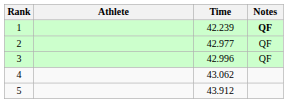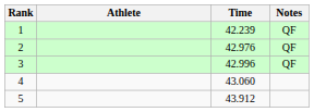 <table class=wikitable style="text-align:center">
 <tr>
 <th width=40>Rank</th>
 <th width=250>Athlete</th>
 <th width=80>Time</th>
 <th width=50>Notes</th>
 </tr>
 <tr bgcolor="ccffcc">
 <td>1</td>
 <td align=left></td>
 <td>42.239</td>
-<td><strong>QF</strong></td>
+<td>QF</td>
 </tr>
 <tr bgcolor="ccffcc">
 <td>2</td>
 <td align=left></td>
-<td>42.977</td>
+<td>42.976</td>
 <td>QF</td>
 </tr>
 <tr bgcolor="ccffcc">
 <td>3</td>
 <td align=left></td>
 <td>42.996</td>
 <td>QF</td>
 </tr>
 <tr>
 <td>4</td>
 <td align=left></td>
-<td>43.062</td>
+<td>43.060</td>
 <td></td>
 </tr>
 <tr>
 <td>5</td>
 <td align=left></td>
 <td>43.912</td>
 <td></td>
 </tr>
 </table>
